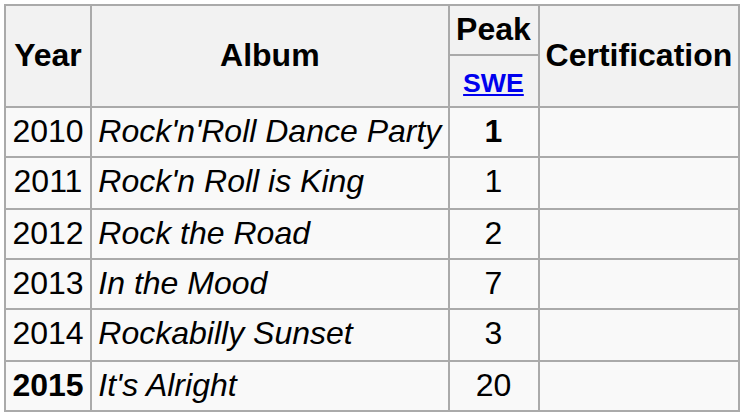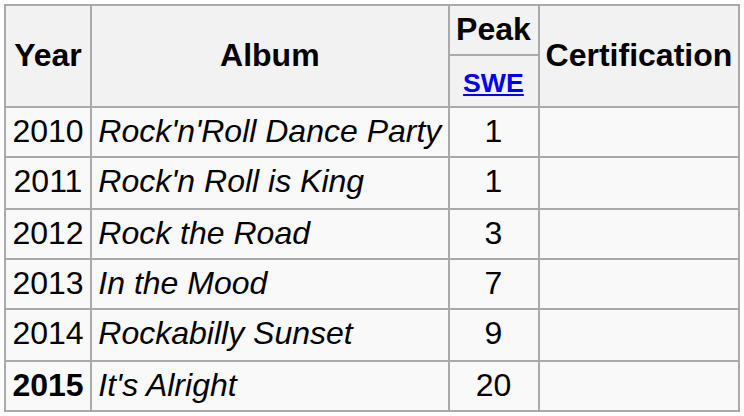 <table class="wikitable">
 <tr>
 <th width="33" rowspan="2" style="text-align:center;">Year</th>
 <th rowspan="2">Album</th>
 <th colspan="1">Peak</th>
 <th rowspan="2">Certification</th>
 </tr>
 <tr>
 <th align="center"><a href='#'><small>SWE</small></a><br></th>
 </tr>
 <tr>
 <td align="center" rowspan="1">2010</td>
 <td><em>Rock'n'Roll Dance Party</em></td>
-<td align="center"><strong>1</strong></td>
+<td align="center">1</td>
 <td></td>
 </tr>
 <tr>
 <td align="center" rowspan=1>2011</td>
 <td><em>Rock'n Roll is King</em></td>
 <td align="center">1</td>
 <td></td>
 </tr>
 <tr>
 <td align="center" rowspan=1>2012</td>
 <td><em>Rock the Road</em></td>
-<td align="center">2</td>
+<td align="center">3</td>
 <td></td>
 </tr>
 <tr>
 <td align="center">2013</td>
 <td><em>In the Mood</em></td>
 <td align="center">7</td>
 <td></td>
 </tr>
 <tr>
 <td align="center">2014</td>
 <td><em>Rockabilly Sunset</em></td>
-<td align="center">3</td>
+<td align="center">9</td>
 <td></td>
 </tr>
 <tr>
 <td align="center"><strong>2015</strong></td>
 <td><em>It's Alright</em></td>
 <td align="center">20</td>
 <td></td>
 </tr>
 <tr>
 </tr>
 </table>
